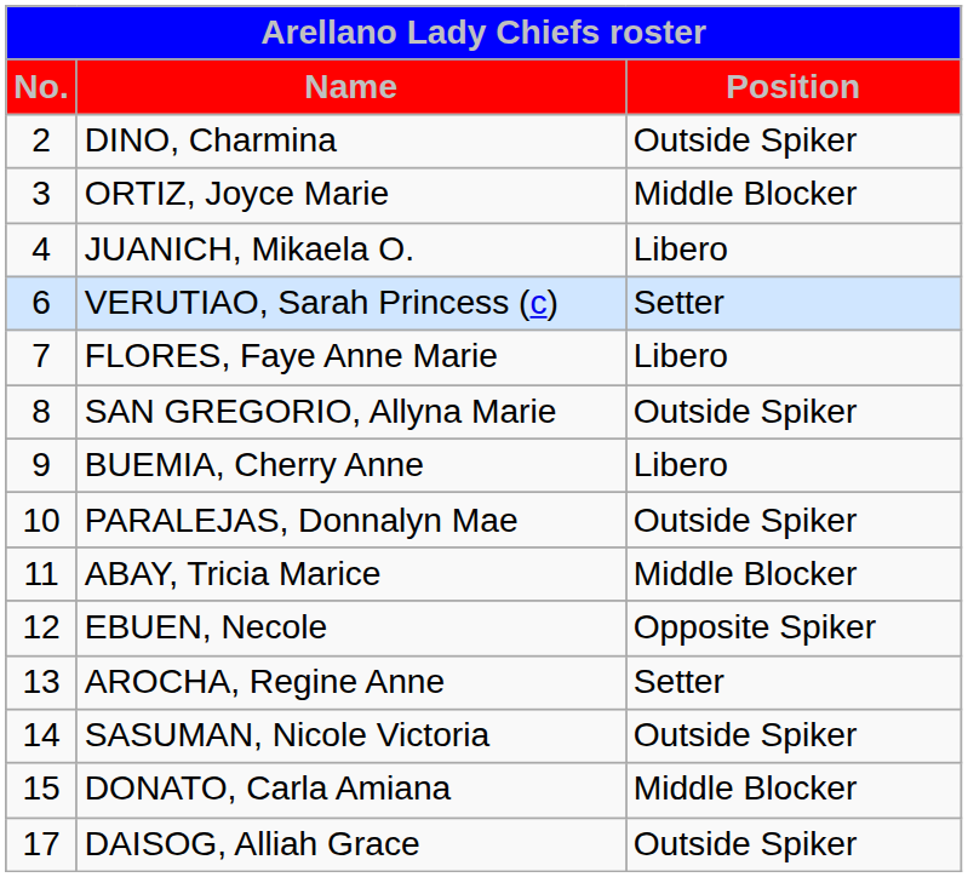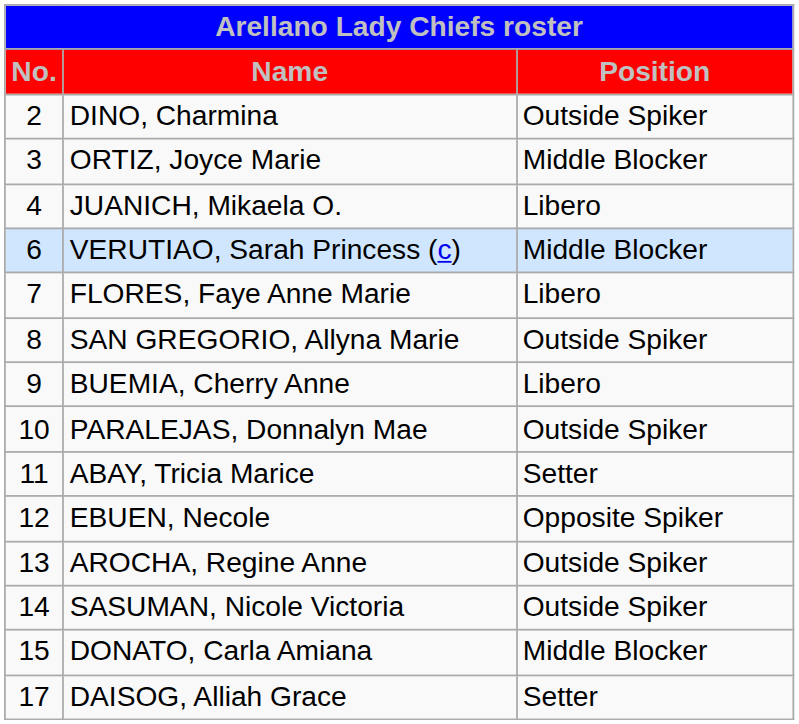 <table class="wikitable">
 <tr>
 <td colspan="7" style= "background:blue; color:silver; text-align: center"><strong>Arellano Lady Chiefs roster</strong></td>
 </tr>
 <tr>
 <th width=3px style="background: red; color: silver; text-align: center">No.</th>
 <th width=250px style="background: red; color: silver">Name</th>
 <th width=150px style="background: red; color: silver">Position</th>
 </tr>
 <tr>
 <td align=center>2</td>
 <td>DINO, Charmina</td>
 <td>Outside Spiker</td>
 </tr>
 <tr>
 <td align=center>3</td>
 <td>ORTIZ, Joyce Marie</td>
 <td>Middle Blocker</td>
 </tr>
 <tr>
 <td align=center>4</td>
 <td>JUANICH, Mikaela O.</td>
 <td>Libero</td>
 </tr>
 <tr style="background: #D0E6FF">
 <td align=center>6</td>
 <td>VERUTIAO, Sarah Princess (<a href='#'>c</a>)</td>
-<td>Setter</td>
+<td>Middle Blocker</td>
 </tr>
 <tr>
 <td align=center>7</td>
 <td>FLORES, Faye Anne Marie</td>
 <td>Libero</td>
 </tr>
 <tr>
 <td align=center>8</td>
 <td>SAN GREGORIO, Allyna Marie</td>
 <td>Outside Spiker</td>
 </tr>
 <tr>
 <td align=center>9</td>
 <td>BUEMIA, Cherry Anne</td>
 <td>Libero</td>
 </tr>
 <tr>
 <td align=center>10</td>
 <td>PARALEJAS, Donnalyn Mae</td>
 <td>Outside Spiker</td>
 </tr>
 <tr>
 <td align=center>11</td>
 <td>ABAY, Tricia Marice</td>
-<td>Middle Blocker</td>
+<td>Setter</td>
 </tr>
 <tr>
 <td align=center>12</td>
 <td>EBUEN, Necole</td>
 <td>Opposite Spiker</td>
 </tr>
 <tr>
 <td align=center>13</td>
 <td>AROCHA, Regine Anne</td>
-<td>Setter</td>
+<td>Outside Spiker</td>
 </tr>
 <tr>
 <td align=center>14</td>
 <td>SASUMAN, Nicole Victoria</td>
 <td>Outside Spiker</td>
 </tr>
 <tr>
 <td align=center>15</td>
 <td>DONATO, Carla Amiana</td>
 <td>Middle Blocker</td>
 </tr>
 <tr>
 <td align=center>17</td>
 <td>DAISOG, Alliah Grace</td>
-<td>Outside Spiker</td>
+<td>Setter</td>
 </tr>
 </table>
